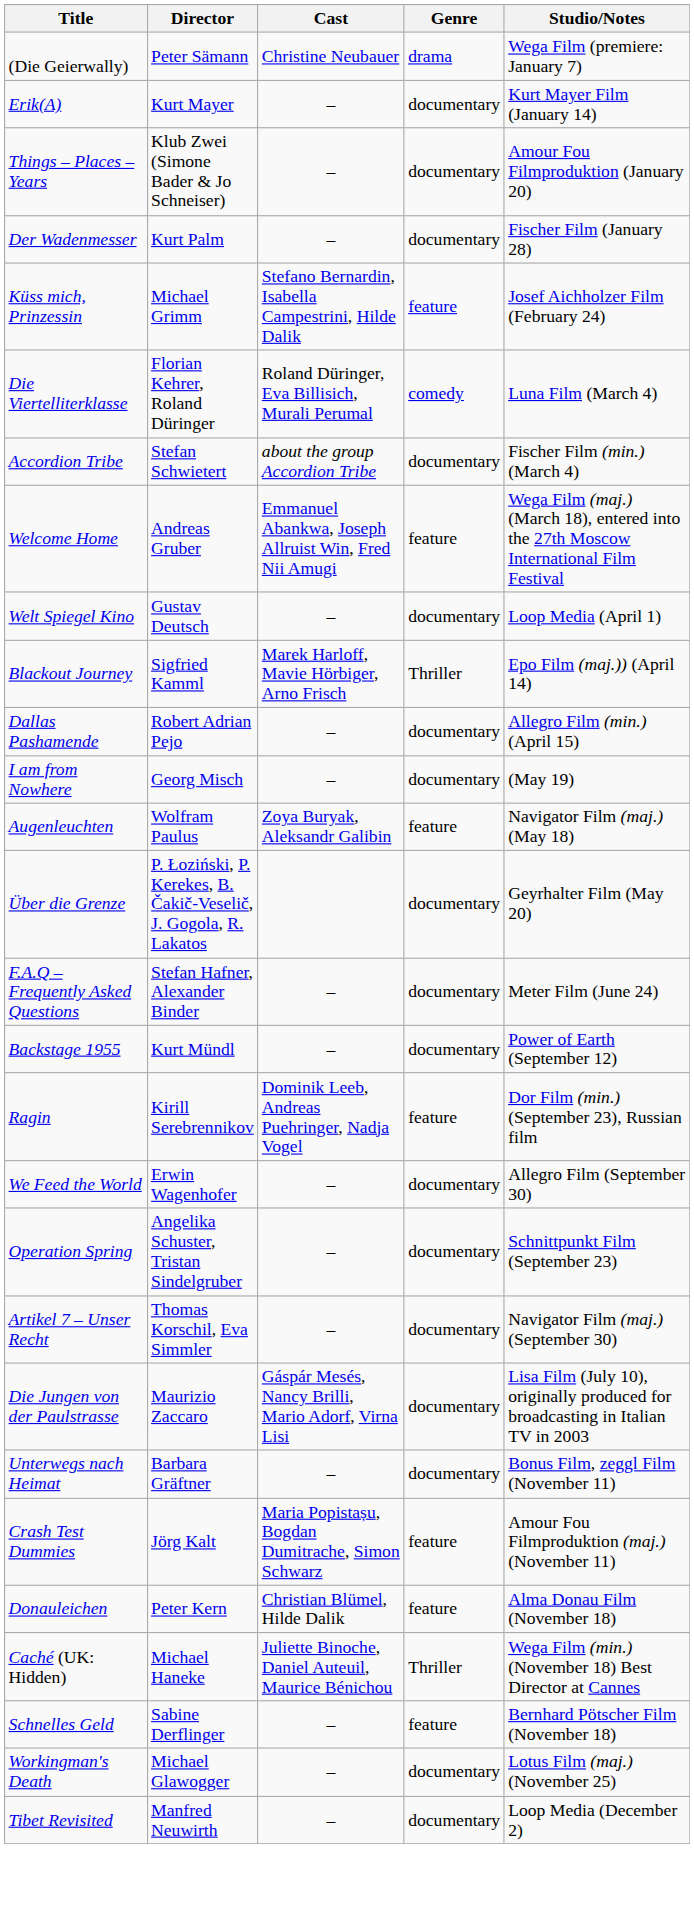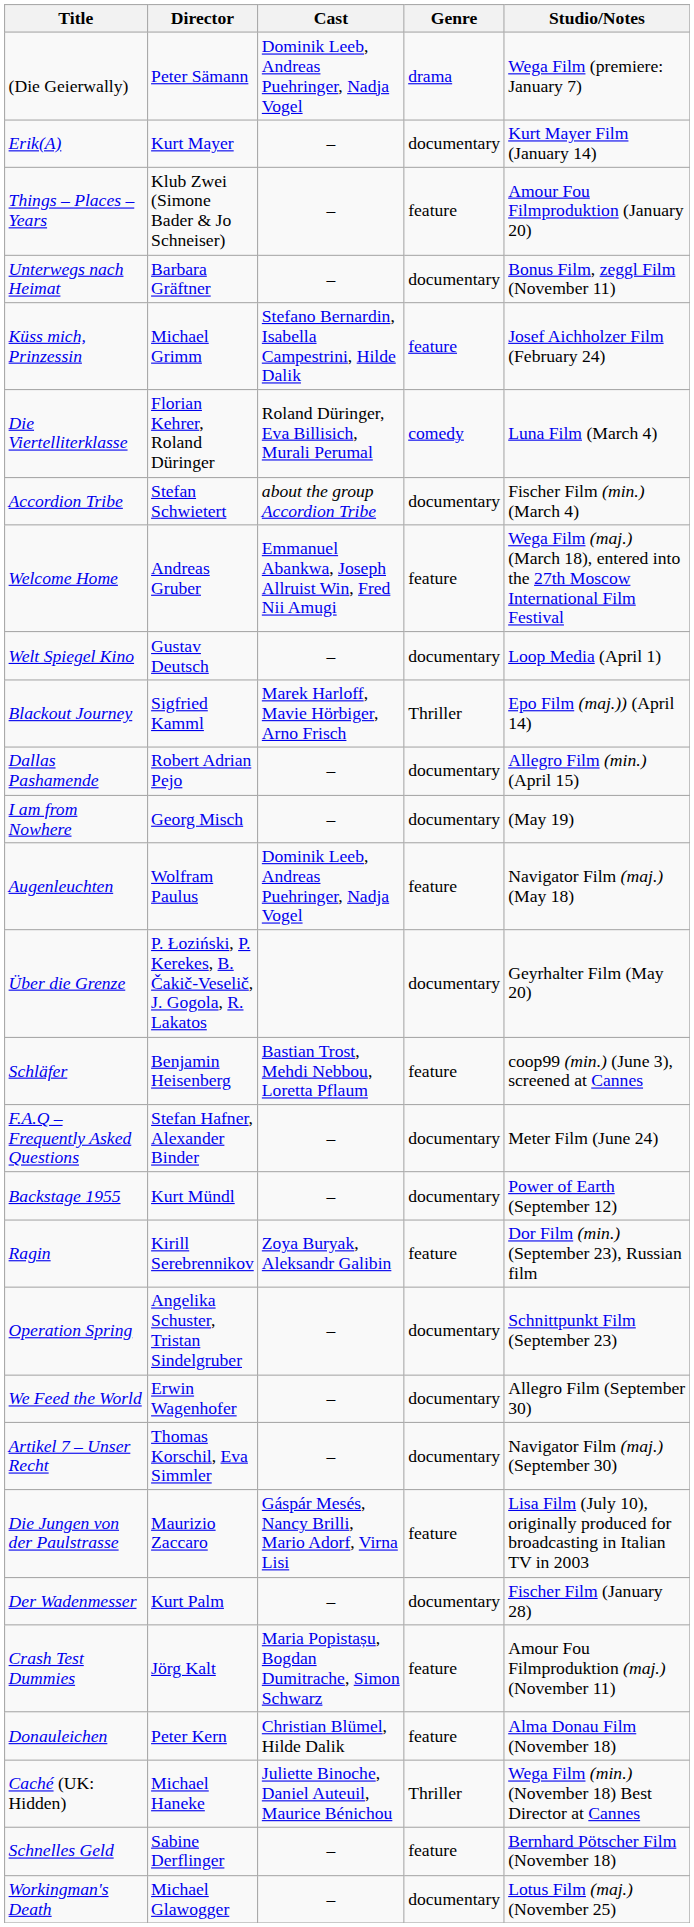 <table class="wikitable" width= "100%">
 <tr>
 <th width=21%>Title</th>
 <th width=16%>Director</th>
 <th width=22%>Cast</th>
 <th width=13%>Genre</th>
 <th width=28%>Studio/Notes</th>
 </tr>
 <tr>
 <td><em></em> <br> (Die Geierwally)</td>
 <td><a href='#'>Peter Sämann</a></td>
-<td><a href='#'>Christine Neubauer</a></td>
+<td><a href='#'>Dominik Leeb</a>, <a href='#'>Andreas Puehringer</a>, <a href='#'>Nadja Vogel</a></td>
 <td><a href='#'>drama</a></td>
 <td><a href='#'>Wega Film</a> (premiere: January 7)</td>
 </tr>
 <tr>
 <td><em><a href='#'>Erik(A)</a></em></td>
 <td><a href='#'>Kurt Mayer</a></td>
 <td align=center>–</td>
 <td>documentary</td>
 <td><a href='#'>Kurt Mayer Film</a> (January 14)</td>
 </tr>
 <tr>
 <td><em><a href='#'>Things – Places – Years</a></em></td>
 <td>Klub Zwei (Simone Bader & Jo Schneiser)</td>
 <td align=center>–</td>
-<td>documentary</td>
+<td>feature</td>
 <td><a href='#'>Amour Fou Filmproduktion</a> (January 20)</td>
 </tr>
 <tr>
-<td><em><a href='#'>Der Wadenmesser</a></em></td>
-<td><a href='#'>Kurt Palm</a></td>
+<td><em><a href='#'>Unterwegs nach Heimat</a></em></td>
+<td><a href='#'>Barbara Gräftner</a></td>
 <td align=center>–</td>
 <td>documentary</td>
-<td><a href='#'>Fischer Film</a> (January 28)</td>
+<td><a href='#'>Bonus Film</a>, <a href='#'>zeggl Film</a> (November 11)</td>
 </tr>
 <tr>
 <td><em><a href='#'>Küss mich, Prinzessin</a></em></td>
 <td><a href='#'>Michael Grimm</a></td>
 <td><a href='#'>Stefano Bernardin</a>, <a href='#'>Isabella Campestrini</a>, <a href='#'>Hilde Dalik</a></td>
 <td><a href='#'>feature</a></td>
 <td><a href='#'>Josef Aichholzer Film</a> (February 24)</td>
 </tr>
 <tr>
 <td><em><a href='#'>Die Viertelliterklasse</a></em></td>
 <td><a href='#'>Florian Kehrer</a>, Roland Düringer</td>
 <td>Roland Düringer, <a href='#'>Eva Billisich</a>, <a href='#'>Murali Perumal</a></td>
 <td><a href='#'>comedy</a></td>
 <td><a href='#'>Luna Film</a> (March 4)</td>
 </tr>
 <tr>
 <td><em><a href='#'>Accordion Tribe</a></em></td>
 <td><a href='#'>Stefan Schwietert</a></td>
 <td><em>about the group <a href='#'>Accordion Tribe</a></em></td>
 <td>documentary</td>
 <td>Fischer Film <em>(min.)</em> (March 4)</td>
 </tr>
 <tr>
 <td><em><a href='#'>Welcome Home</a></em></td>
 <td><a href='#'>Andreas Gruber</a></td>
 <td><a href='#'>Emmanuel Abankwa</a>, <a href='#'>Joseph Allruist Win</a>, <a href='#'>Fred Nii Amugi</a></td>
 <td>feature</td>
 <td><a href='#'>Wega Film</a> <em>(maj.)</em> (March 18), entered into the <a href='#'>27th Moscow International Film Festival</a></td>
 </tr>
 <tr>
 <td><em><a href='#'>Welt Spiegel Kino</a></em></td>
 <td><a href='#'>Gustav Deutsch</a></td>
 <td align=center>–</td>
 <td>documentary</td>
 <td><a href='#'>Loop Media</a> (April 1)</td>
 </tr>
 <tr>
 <td><em><a href='#'>Blackout Journey</a></em></td>
 <td><a href='#'>Sigfried Kamml</a></td>
 <td><a href='#'>Marek Harloff</a>, <a href='#'>Mavie Hörbiger</a>, <a href='#'>Arno Frisch</a></td>
 <td>Thriller</td>
 <td><a href='#'>Epo Film</a> <em>(maj.))</em> (April 14)</td>
 </tr>
 <tr>
 <td><em><a href='#'>Dallas Pashamende</a></em></td>
 <td><a href='#'>Robert Adrian Pejo</a></td>
 <td align=center>–</td>
 <td>documentary</td>
 <td><a href='#'>Allegro Film</a> <em>(min.)</em> (April 15)</td>
 </tr>
 <tr>
 <td><em><a href='#'>I am from Nowhere</a></em></td>
 <td><a href='#'>Georg Misch</a></td>
 <td align=center>–</td>
 <td>documentary</td>
 <td>(May 19)</td>
 </tr>
 <tr>
 <td><em><a href='#'>Augenleuchten</a></em></td>
 <td><a href='#'>Wolfram Paulus</a></td>
-<td><a href='#'>Zoya Buryak</a>, <a href='#'>Aleksandr Galibin</a></td>
+<td><a href='#'>Dominik Leeb</a>, <a href='#'>Andreas Puehringer</a>, <a href='#'>Nadja Vogel</a></td>
 <td>feature</td>
 <td>Navigator Film <em>(maj.)</em> (May 18)</td>
 </tr>
 <tr>
 <td><em><a href='#'>Über die Grenze</a></em></td>
 <td><a href='#'>P. Łoziński</a>, <a href='#'>P. Kerekes</a>, <a href='#'>B. Čakič-Veselič</a>, <a href='#'>J. Gogola</a>, <a href='#'>R. Lakatos</a></td>
 <td></td>
 <td>documentary</td>
 <td>Geyrhalter Film (May 20)</td>
+</tr>
+<tr>
+<td><em><a href='#'>Schläfer</a></em></td>
+<td><a href='#'>Benjamin Heisenberg</a></td>
+<td><a href='#'>Bastian Trost</a>, <a href='#'>Mehdi Nebbou</a>, <a href='#'>Loretta Pflaum</a></td>
+<td>feature</td>
+<td>coop99 <em>(min.)</em> (June 3), screened at <a href='#'>Cannes</a></td>
 </tr>
 <tr>
 <td><em><a href='#'>F.A.Q – Frequently Asked Questions</a></em></td>
 <td><a href='#'>Stefan Hafner</a>, <a href='#'>Alexander Binder</a></td>
 <td align=center>–</td>
 <td>documentary</td>
 <td>Meter Film (June 24)</td>
 </tr>
 <tr>
 <td><em><a href='#'>Backstage 1955</a></em></td>
 <td><a href='#'>Kurt Mündl</a></td>
 <td align=center>–</td>
 <td>documentary</td>
 <td><a href='#'>Power of Earth</a> (September 12)</td>
 </tr>
 <tr>
 <td><em><a href='#'>Ragin</a></em></td>
 <td><a href='#'>Kirill Serebrennikov</a></td>
-<td><a href='#'>Dominik Leeb</a>, <a href='#'>Andreas Puehringer</a>, <a href='#'>Nadja Vogel</a></td>
+<td><a href='#'>Zoya Buryak</a>, <a href='#'>Aleksandr Galibin</a></td>
 <td>feature</td>
 <td><a href='#'>Dor Film</a> <em>(min.)</em> (September 23), Russian film</td>
+</tr>
+<tr>
+<td><em><a href='#'>Operation Spring</a></em></td>
+<td><a href='#'>Angelika Schuster</a>, <a href='#'>Tristan Sindelgruber</a></td>
+<td align=center>–</td>
+<td>documentary</td>
+<td><a href='#'>Schnittpunkt Film</a> (September 23)</td>
 </tr>
 <tr>
 <td><em><a href='#'>We Feed the World</a></em></td>
 <td><a href='#'>Erwin Wagenhofer</a></td>
 <td align=center>–</td>
 <td>documentary</td>
 <td>Allegro Film (September 30)</td>
-</tr>
-<tr>
-<td><em><a href='#'>Operation Spring</a></em></td>
-<td><a href='#'>Angelika Schuster</a>, <a href='#'>Tristan Sindelgruber</a></td>
-<td align=center>–</td>
-<td>documentary</td>
-<td><a href='#'>Schnittpunkt Film</a> (September 23)</td>
 </tr>
 <tr>
 <td><em><a href='#'>Artikel 7 – Unser Recht</a></em></td>
 <td><a href='#'>Thomas Korschil</a>, <a href='#'>Eva Simmler</a></td>
 <td align=center>–</td>
 <td>documentary</td>
 <td>Navigator Film <em>(maj.)</em> (September 30)</td>
 </tr>
 <tr>
 <td><em><a href='#'>Die Jungen von der Paulstrasse</a></em></td>
 <td><a href='#'>Maurizio Zaccaro</a></td>
 <td><a href='#'>Gáspár Mesés</a>, <a href='#'>Nancy Brilli</a>, <a href='#'>Mario Adorf</a>, <a href='#'>Virna Lisi</a></td>
-<td>documentary</td>
+<td>feature</td>
 <td><a href='#'>Lisa Film</a> (July 10), originally produced for broadcasting in Italian TV in 2003</td>
 </tr>
 <tr>
-<td><em><a href='#'>Unterwegs nach Heimat</a></em></td>
-<td><a href='#'>Barbara Gräftner</a></td>
+<td><em><a href='#'>Der Wadenmesser</a></em></td>
+<td><a href='#'>Kurt Palm</a></td>
 <td align=center>–</td>
 <td>documentary</td>
-<td><a href='#'>Bonus Film</a>, <a href='#'>zeggl Film</a> (November 11)</td>
+<td><a href='#'>Fischer Film</a> (January 28)</td>
 </tr>
 <tr>
 <td><em><a href='#'>Crash Test Dummies</a></em></td>
 <td><a href='#'>Jörg Kalt</a></td>
 <td><a href='#'>Maria Popistașu</a>, <a href='#'>Bogdan Dumitrache</a>, <a href='#'>Simon Schwarz</a></td>
 <td>feature</td>
 <td>Amour Fou Filmproduktion <em>(maj.)</em> (November 11)</td>
 </tr>
 <tr>
 <td><em><a href='#'>Donauleichen</a></em></td>
 <td><a href='#'>Peter Kern</a></td>
 <td><a href='#'>Christian Blümel</a>, Hilde Dalik</td>
 <td>feature</td>
 <td><a href='#'>Alma Donau Film</a> (November 18)</td>
 </tr>
 <tr>
 <td><em><a href='#'>Caché</a></em> (UK: Hidden)</td>
 <td><a href='#'>Michael Haneke</a></td>
 <td><a href='#'>Juliette Binoche</a>, <a href='#'>Daniel Auteuil</a>, <a href='#'>Maurice Bénichou</a></td>
 <td>Thriller</td>
 <td><a href='#'>Wega Film</a> <em>(min.)</em> (November 18) Best Director at <a href='#'>Cannes</a></td>
 </tr>
 <tr>
 <td><em><a href='#'>Schnelles Geld</a></em></td>
 <td><a href='#'>Sabine Derflinger</a></td>
 <td align=center>–</td>
 <td>feature</td>
 <td><a href='#'>Bernhard Pötscher Film</a> (November 18)</td>
 </tr>
 <tr>
 <td><em><a href='#'>Workingman's Death</a></em></td>
 <td><a href='#'>Michael Glawogger</a></td>
 <td align=center>–</td>
 <td>documentary</td>
 <td><a href='#'>Lotus Film</a> <em>(maj.)</em> (November 25)</td>
 </tr>
-<tr>
-<td><em><a href='#'>Tibet Revisited</a></em></td>
-<td><a href='#'>Manfred Neuwirth</a></td>
-<td align=center>–</td>
-<td>documentary</td>
-<td>Loop Media (December 2)</td>
-</tr>
 </table>
